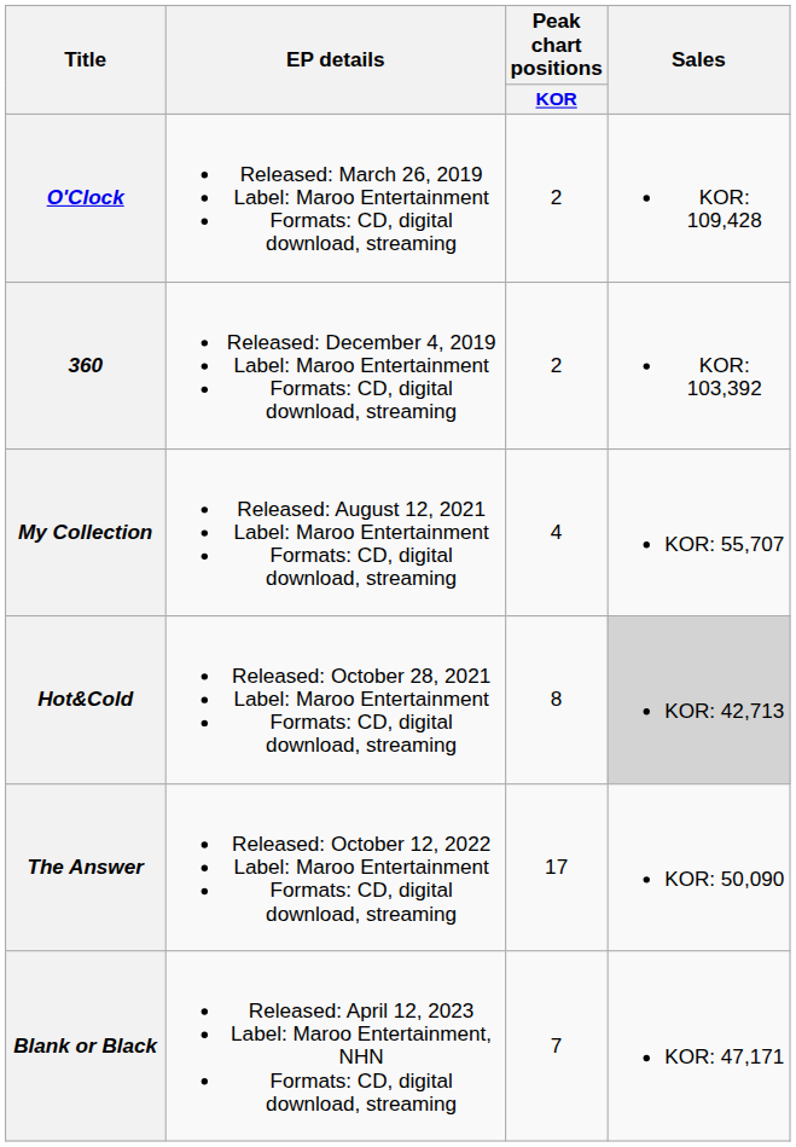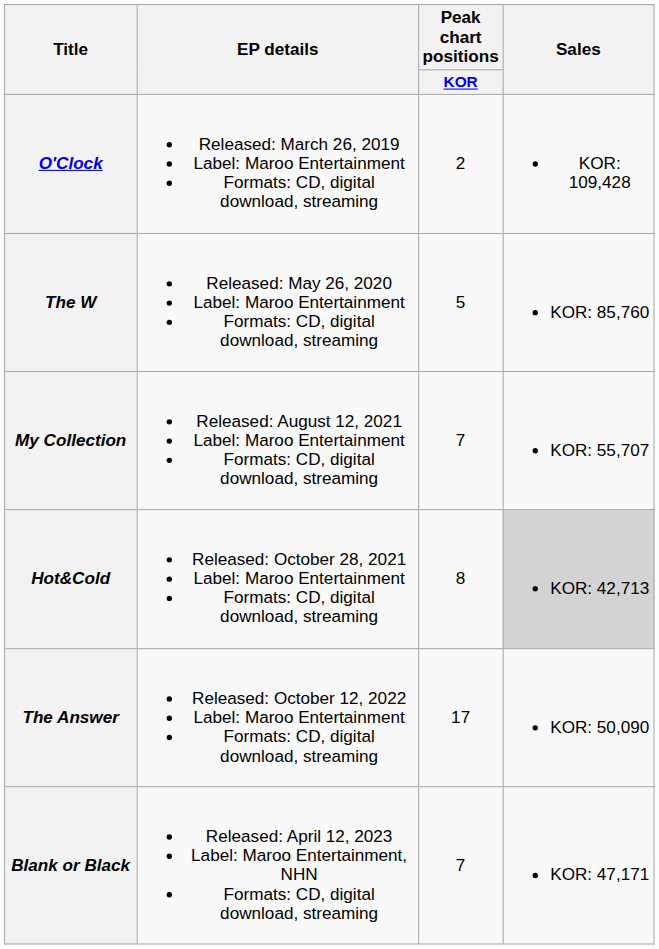 <table class="wikitable plainrowheaders" style="text-align:center">
 <tr>
 <th scope="col" rowspan="2" style="width:9em">Title</th>
 <th scope="col" rowspan="2" style="width:21em">EP details</th>
 <th scope="col" colspan="1">Peak chart positions</th>
 <th scope="col" rowspan="2" style="width:10em">Sales</th>
 </tr>
 <tr>
 <th scope="col" style="width:3em;font-size:90%"><a href='#'>KOR</a><br></th>
 </tr>
 <tr>
 <th scope="row"><em><a href='#'>O'Clock</a></em></th>
 <td><br><ul><li>Released: March 26, 2019</li><li>Label: Maroo Entertainment</li><li>Formats: CD, digital download, streaming</li></ul></td>
 <td>2</td>
 <td><br><ul><li>KOR: 109,428</li></ul></td>
 </tr>
 <tr>
-<th scope="row"><em>360</em></th>
-<td><br><ul><li>Released: December 4, 2019</li><li>Label: Maroo Entertainment</li><li>Formats: CD, digital download, streaming</li></ul></td>
-<td>2</td>
-<td><br><ul><li>KOR: 103,392</li></ul></td>
+<th scope="row"><em>The W</em></th>
+<td><br><ul><li>Released: May 26, 2020</li><li>Label: Maroo Entertainment</li><li>Formats: CD, digital download, streaming</li></ul></td>
+<td>5</td>
+<td><br><ul><li>KOR: 85,760</li></ul></td>
 </tr>
 <tr>
 <th scope="row"><em>My Collection</em></th>
 <td><br><ul><li>Released: August 12, 2021</li><li>Label: Maroo Entertainment</li><li>Formats: CD, digital download, streaming</li></ul></td>
-<td>4</td>
+<td>7</td>
 <td><br><ul><li>KOR: 55,707</li></ul></td>
 </tr>
 <tr>
 <th scope="row"><em>Hot&Cold</em></th>
 <td><br><ul><li>Released: October 28, 2021</li><li>Label: Maroo Entertainment</li><li>Formats: CD, digital download, streaming</li></ul></td>
 <td>8</td>
 <td style="background: lightgrey;"><br><ul><li>KOR: 42,713</li></ul></td>
 </tr>
 <tr>
 <th scope="row"><em>The Answer</em></th>
 <td><br><ul><li>Released: October 12, 2022</li><li>Label: Maroo Entertainment</li><li>Formats: CD, digital download, streaming</li></ul></td>
 <td>17</td>
 <td><br><ul><li>KOR: 50,090</li></ul></td>
 </tr>
 <tr>
 <th scope="row"><em>Blank or Black</em></th>
 <td><br><ul><li>Released: April 12, 2023</li><li>Label: Maroo Entertainment, NHN</li><li>Formats: CD, digital download, streaming</li></ul></td>
 <td>7</td>
 <td><br><ul><li>KOR: 47,171</li></ul></td>
 </tr>
 </table>
